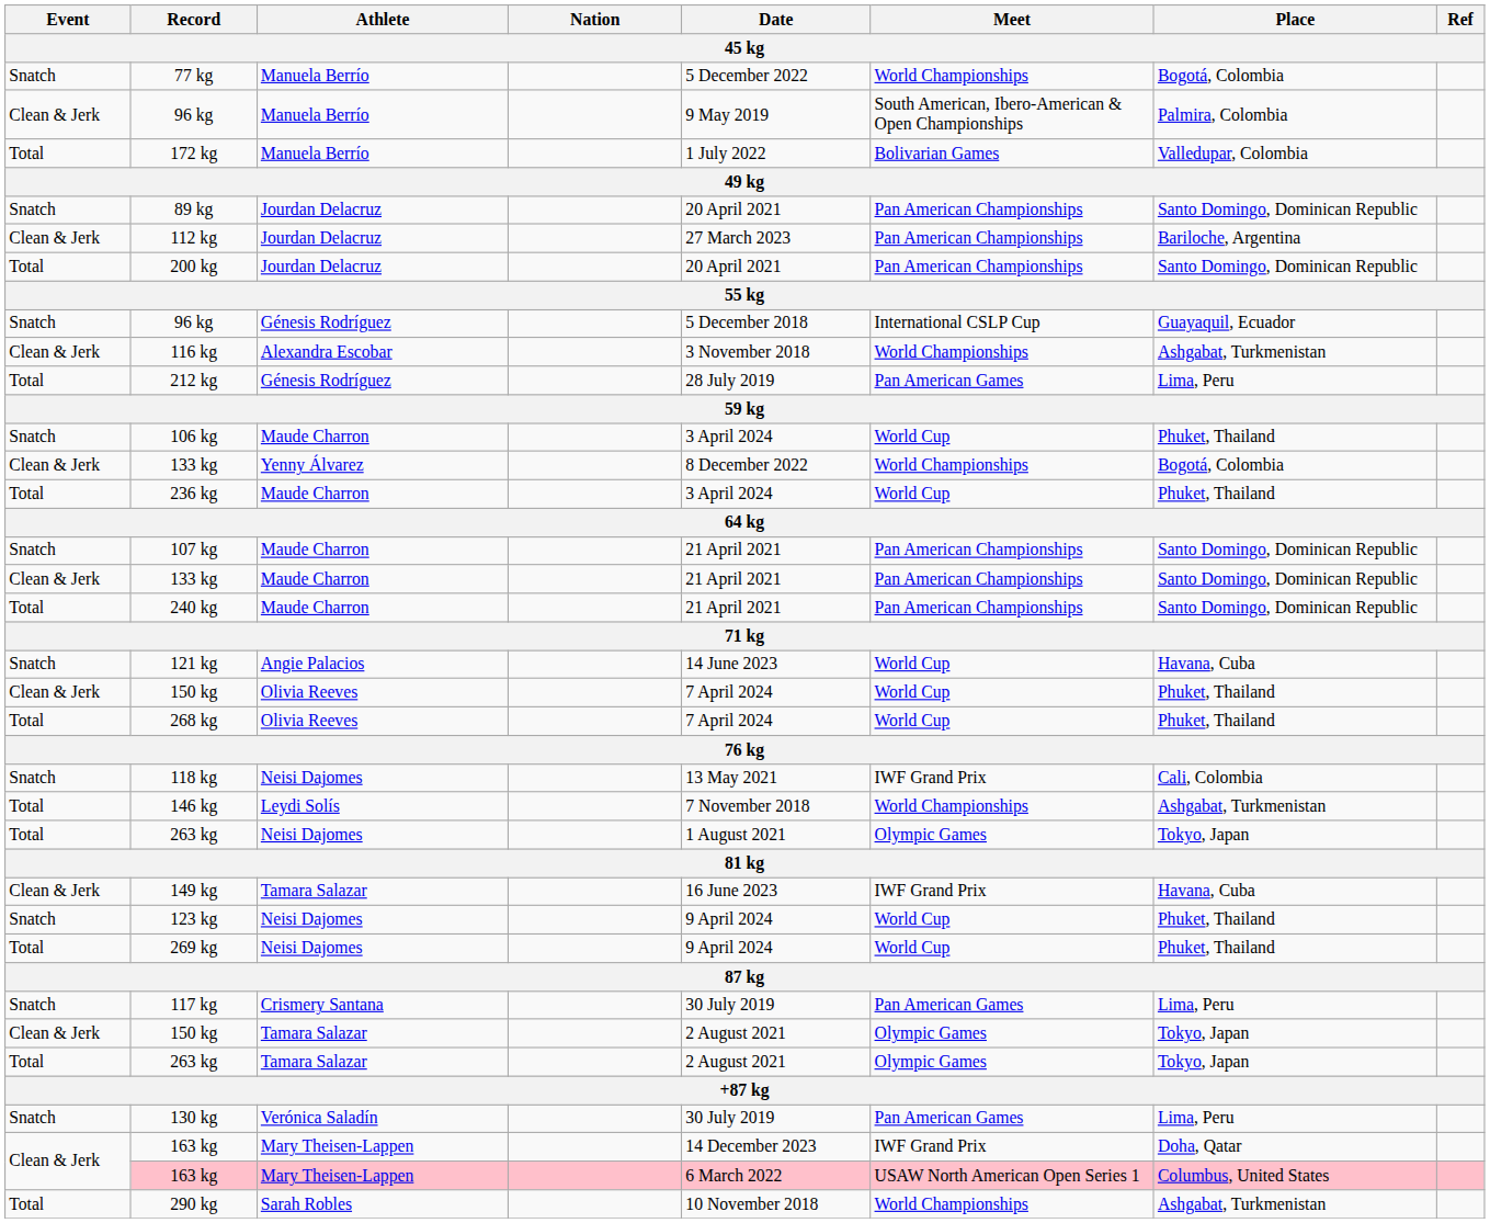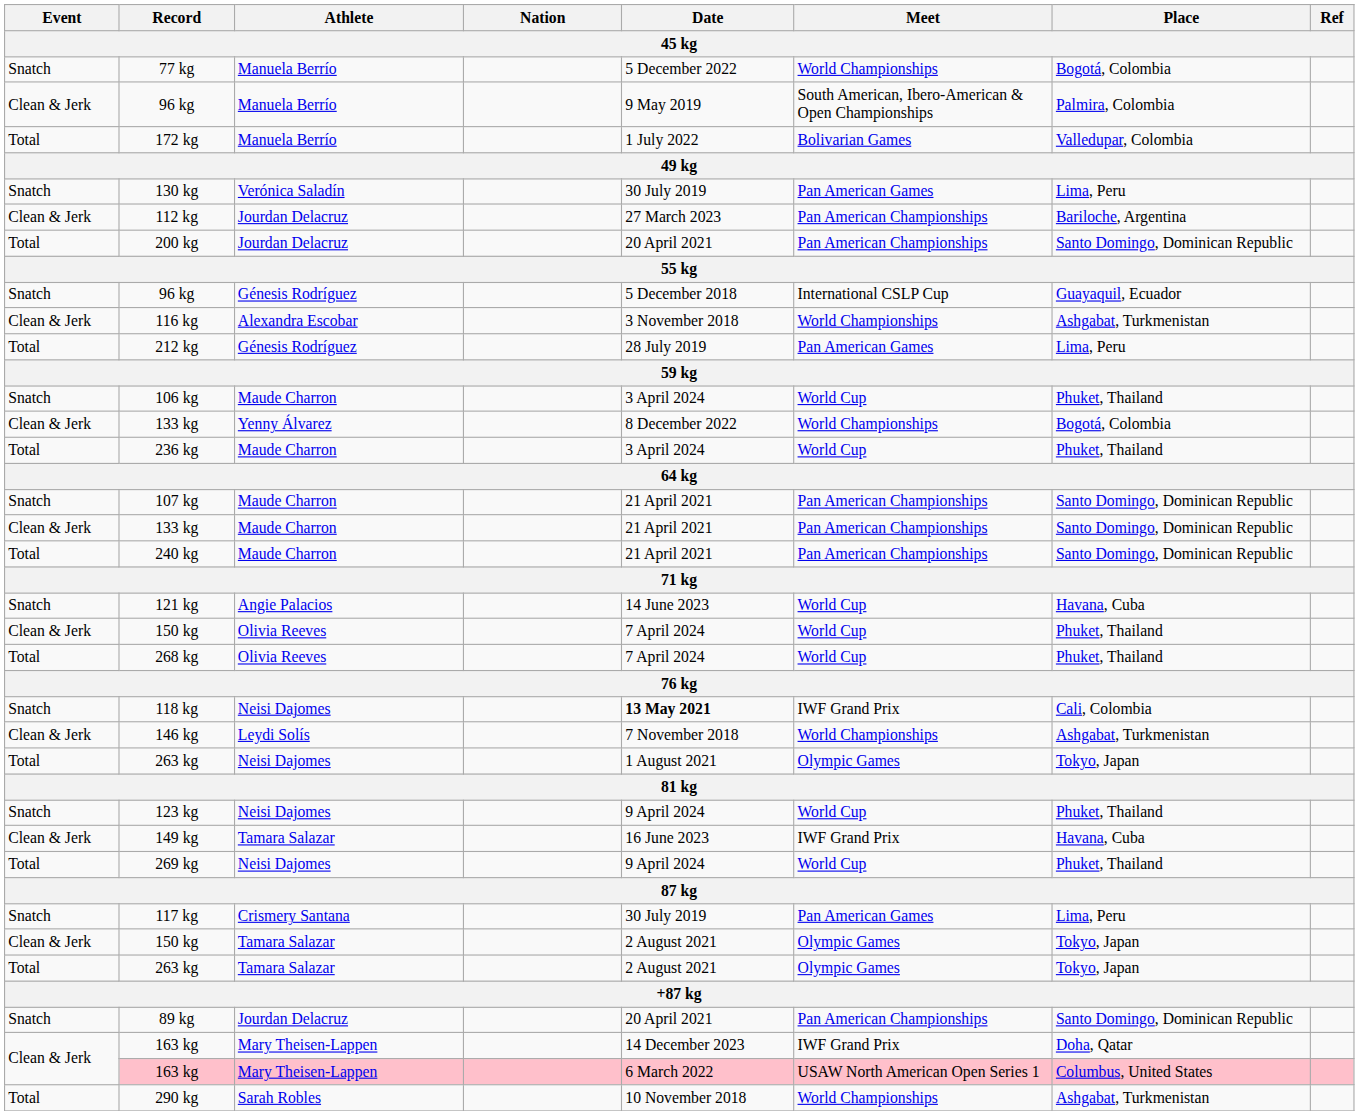 <table class="wikitable" style="font-size:90%; width: 98%;">
 <tr>
 <th width=8%>Event</th>
 <th width=8%>Record</th>
 <th width=16%>Athlete</th>
 <th width=11%>Nation</th>
 <th width=12%>Date</th>
 <th width=18%>Meet</th>
 <th width=18%>Place</th>
 <th width=3%>Ref</th>
 </tr>
 <tr bgcolor="#DDDDDD">
 <th colspan=8>45 kg</th>
 </tr>
 <tr>
 <td>Snatch</td>
 <td align=center>77 kg</td>
 <td><a href='#'>Manuela Berrío</a></td>
 <td></td>
 <td>5 December 2022</td>
 <td><a href='#'>World Championships</a></td>
 <td><a href='#'>Bogotá</a>, Colombia</td>
 <td></td>
 </tr>
 <tr>
 <td>Clean & Jerk</td>
 <td align=center>96 kg</td>
 <td><a href='#'>Manuela Berrío</a></td>
 <td></td>
 <td>9 May 2019</td>
 <td>South American, Ibero-American & Open Championships</td>
 <td><a href='#'>Palmira</a>, Colombia</td>
 <td></td>
 </tr>
 <tr>
 <td>Total</td>
 <td align=center>172 kg</td>
 <td><a href='#'>Manuela Berrío</a></td>
 <td></td>
 <td>1 July 2022</td>
 <td><a href='#'>Bolivarian Games</a></td>
 <td><a href='#'>Valledupar</a>, Colombia</td>
 <td></td>
 </tr>
 <tr bgcolor="#DDDDDD">
 <th colspan=8>49 kg</th>
 </tr>
 <tr>
 <td>Snatch</td>
-<td align="center">89 kg</td>
-<td><a href='#'>Jourdan Delacruz</a></td>
+<td align="center">130 kg</td>
+<td><a href='#'>Verónica Saladín</a></td>
 <td></td>
-<td>20 April 2021</td>
-<td><a href='#'>Pan American Championships</a></td>
-<td><a href='#'>Santo Domingo</a>, Dominican Republic</td>
+<td>30 July 2019</td>
+<td><a href='#'>Pan American Games</a></td>
+<td><a href='#'>Lima</a>, Peru</td>
 <td></td>
 </tr>
 <tr>
 <td>Clean & Jerk</td>
 <td align="center">112 kg</td>
 <td><a href='#'>Jourdan Delacruz</a></td>
 <td></td>
 <td>27 March 2023</td>
 <td><a href='#'>Pan American Championships</a></td>
 <td><a href='#'>Bariloche</a>, Argentina</td>
 <td></td>
 </tr>
 <tr>
 <td>Total</td>
 <td align="center">200 kg</td>
 <td><a href='#'>Jourdan Delacruz</a></td>
 <td></td>
 <td>20 April 2021</td>
 <td><a href='#'>Pan American Championships</a></td>
 <td><a href='#'>Santo Domingo</a>, Dominican Republic</td>
 <td></td>
 </tr>
 <tr bgcolor="#DDDDDD">
 <th colspan=8>55 kg</th>
 </tr>
 <tr>
 <td>Snatch</td>
 <td align="center">96 kg</td>
 <td><a href='#'>Génesis Rodríguez</a></td>
 <td></td>
 <td>5 December 2018</td>
 <td>International CSLP Cup</td>
 <td><a href='#'>Guayaquil</a>, Ecuador</td>
 <td></td>
 </tr>
 <tr>
 <td>Clean & Jerk</td>
 <td align="center">116 kg</td>
 <td><a href='#'>Alexandra Escobar</a></td>
 <td></td>
 <td>3 November 2018</td>
 <td><a href='#'>World Championships</a></td>
 <td><a href='#'>Ashgabat</a>, Turkmenistan</td>
 <td></td>
 </tr>
 <tr>
 <td>Total</td>
 <td align="center">212 kg</td>
 <td><a href='#'>Génesis Rodríguez</a></td>
 <td></td>
 <td>28 July 2019</td>
 <td><a href='#'>Pan American Games</a></td>
 <td><a href='#'>Lima</a>, Peru</td>
 <td></td>
 </tr>
 <tr bgcolor="#DDDDDD">
 <th colspan=8>59 kg</th>
 </tr>
 <tr>
 <td>Snatch</td>
 <td align="center">106 kg</td>
 <td><a href='#'>Maude Charron</a></td>
 <td></td>
 <td>3 April 2024</td>
 <td><a href='#'>World Cup</a></td>
 <td><a href='#'>Phuket</a>, Thailand</td>
 <td></td>
 </tr>
 <tr>
 <td>Clean & Jerk</td>
 <td align=center>133 kg</td>
 <td><a href='#'>Yenny Álvarez</a></td>
 <td></td>
 <td>8 December 2022</td>
 <td><a href='#'>World Championships</a></td>
 <td><a href='#'>Bogotá</a>, Colombia</td>
 <td></td>
 </tr>
 <tr>
 <td>Total</td>
 <td align="center">236 kg</td>
 <td><a href='#'>Maude Charron</a></td>
 <td></td>
 <td>3 April 2024</td>
 <td><a href='#'>World Cup</a></td>
 <td><a href='#'>Phuket</a>, Thailand</td>
 <td></td>
 </tr>
 <tr bgcolor="#DDDDDD">
 <th colspan=8>64 kg</th>
 </tr>
 <tr>
 <td>Snatch</td>
 <td align="center">107 kg</td>
 <td><a href='#'>Maude Charron</a></td>
 <td></td>
 <td>21 April 2021</td>
 <td><a href='#'>Pan American Championships</a></td>
 <td><a href='#'>Santo Domingo</a>, Dominican Republic</td>
 <td></td>
 </tr>
 <tr>
 <td>Clean & Jerk</td>
 <td align="center">133 kg</td>
 <td><a href='#'>Maude Charron</a></td>
 <td></td>
 <td>21 April 2021</td>
 <td><a href='#'>Pan American Championships</a></td>
 <td><a href='#'>Santo Domingo</a>, Dominican Republic</td>
 <td></td>
 </tr>
 <tr>
 <td>Total</td>
 <td align="center">240 kg</td>
 <td><a href='#'>Maude Charron</a></td>
 <td></td>
 <td>21 April 2021</td>
 <td><a href='#'>Pan American Championships</a></td>
 <td><a href='#'>Santo Domingo</a>, Dominican Republic</td>
 <td></td>
 </tr>
 <tr bgcolor="#DDDDDD">
 <th colspan=8>71 kg</th>
 </tr>
 <tr>
 <td>Snatch</td>
 <td align=center>121 kg</td>
 <td><a href='#'>Angie Palacios</a></td>
 <td></td>
 <td>14 June 2023</td>
 <td><a href='#'>World Cup</a></td>
 <td><a href='#'>Havana</a>, Cuba</td>
 <td></td>
 </tr>
 <tr>
 <td>Clean & Jerk</td>
 <td align="center">150 kg</td>
 <td><a href='#'>Olivia Reeves</a></td>
 <td></td>
 <td>7 April 2024</td>
 <td><a href='#'>World Cup</a></td>
 <td><a href='#'>Phuket</a>, Thailand</td>
 <td></td>
 </tr>
 <tr>
 <td>Total</td>
 <td align="center">268 kg</td>
 <td><a href='#'>Olivia Reeves</a></td>
 <td></td>
 <td>7 April 2024</td>
 <td><a href='#'>World Cup</a></td>
 <td><a href='#'>Phuket</a>, Thailand</td>
 <td></td>
 </tr>
 <tr bgcolor="#DDDDDD">
 <th colspan=8>76 kg</th>
 </tr>
 <tr>
 <td>Snatch</td>
 <td align="center">118 kg</td>
 <td><a href='#'>Neisi Dajomes</a></td>
 <td></td>
-<td>13 May 2021</td>
+<td><strong>13 May 2021</strong></td>
 <td>IWF Grand Prix</td>
 <td><a href='#'>Cali</a>, Colombia</td>
 <td></td>
 </tr>
 <tr>
-<td>Total</td>
+<td>Clean & Jerk</td>
 <td align="center">146 kg</td>
 <td><a href='#'>Leydi Solís</a></td>
 <td></td>
 <td>7 November 2018</td>
 <td><a href='#'>World Championships</a></td>
 <td><a href='#'>Ashgabat</a>, Turkmenistan</td>
 <td></td>
 </tr>
 <tr>
 <td>Total</td>
 <td align="center">263 kg</td>
 <td><a href='#'>Neisi Dajomes</a></td>
 <td></td>
 <td>1 August 2021</td>
 <td><a href='#'>Olympic Games</a></td>
 <td><a href='#'>Tokyo</a>, Japan</td>
 <td></td>
 </tr>
 <tr bgcolor="#DDDDDD">
 <th colspan=8>81 kg</th>
 </tr>
 <tr>
+<td>Snatch</td>
+<td align="center">123 kg</td>
+<td><a href='#'>Neisi Dajomes</a></td>
+<td></td>
+<td>9 April 2024</td>
+<td><a href='#'>World Cup</a></td>
+<td><a href='#'>Phuket</a>, Thailand</td>
+<td></td>
+</tr>
+<tr>
 <td>Clean & Jerk</td>
 <td align="center">149 kg</td>
 <td><a href='#'>Tamara Salazar</a></td>
 <td></td>
 <td>16 June 2023</td>
 <td>IWF Grand Prix</td>
 <td><a href='#'>Havana</a>, Cuba</td>
-<td></td>
-</tr>
-<tr>
-<td>Snatch</td>
-<td align="center">123 kg</td>
-<td><a href='#'>Neisi Dajomes</a></td>
-<td></td>
-<td>9 April 2024</td>
-<td><a href='#'>World Cup</a></td>
-<td><a href='#'>Phuket</a>, Thailand</td>
 <td></td>
 </tr>
 <tr>
 <td>Total</td>
 <td align="center">269 kg</td>
 <td><a href='#'>Neisi Dajomes</a></td>
 <td></td>
 <td>9 April 2024</td>
 <td><a href='#'>World Cup</a></td>
 <td><a href='#'>Phuket</a>, Thailand</td>
 <td></td>
 </tr>
 <tr bgcolor="#DDDDDD">
 <th colspan=8>87 kg</th>
 </tr>
 <tr>
 <td>Snatch</td>
 <td align="center">117 kg</td>
 <td><a href='#'>Crismery Santana</a></td>
 <td></td>
 <td>30 July 2019</td>
 <td><a href='#'>Pan American Games</a></td>
 <td><a href='#'>Lima</a>, Peru</td>
 <td></td>
 </tr>
 <tr>
 <td>Clean & Jerk</td>
 <td align="center">150 kg</td>
 <td><a href='#'>Tamara Salazar</a></td>
 <td></td>
 <td>2 August 2021</td>
 <td><a href='#'>Olympic Games</a></td>
 <td><a href='#'>Tokyo</a>, Japan</td>
 <td></td>
 </tr>
 <tr>
 <td>Total</td>
 <td align="center">263 kg</td>
 <td><a href='#'>Tamara Salazar</a></td>
 <td></td>
 <td>2 August 2021</td>
 <td><a href='#'>Olympic Games</a></td>
 <td><a href='#'>Tokyo</a>, Japan</td>
 <td></td>
 </tr>
 <tr bgcolor="#DDDDDD">
 <th colspan=8>+87 kg</th>
 </tr>
 <tr>
 <td>Snatch</td>
-<td align="center">130 kg</td>
-<td><a href='#'>Verónica Saladín</a></td>
+<td align="center">89 kg</td>
+<td><a href='#'>Jourdan Delacruz</a></td>
 <td></td>
-<td>30 July 2019</td>
-<td><a href='#'>Pan American Games</a></td>
-<td><a href='#'>Lima</a>, Peru</td>
+<td>20 April 2021</td>
+<td><a href='#'>Pan American Championships</a></td>
+<td><a href='#'>Santo Domingo</a>, Dominican Republic</td>
 <td></td>
 </tr>
 <tr>
 <td rowspan=2>Clean & Jerk</td>
 <td align="center">163 kg</td>
 <td><a href='#'>Mary Theisen-Lappen</a></td>
 <td></td>
 <td>14 December 2023</td>
 <td>IWF Grand Prix</td>
 <td><a href='#'>Doha</a>, Qatar</td>
 <td></td>
 </tr>
 <tr style="background:pink">
 <td align=center>163 kg</td>
 <td><a href='#'>Mary Theisen-Lappen</a></td>
 <td></td>
 <td>6 March 2022</td>
 <td>USAW North American Open Series 1</td>
 <td><a href='#'>Columbus</a>, United States</td>
 <td></td>
 </tr>
 <tr>
 <td>Total</td>
 <td align="center">290 kg</td>
 <td><a href='#'>Sarah Robles</a></td>
 <td></td>
 <td>10 November 2018</td>
 <td><a href='#'>World Championships</a></td>
 <td><a href='#'>Ashgabat</a>, Turkmenistan</td>
 <td></td>
 </tr>
 </table>
